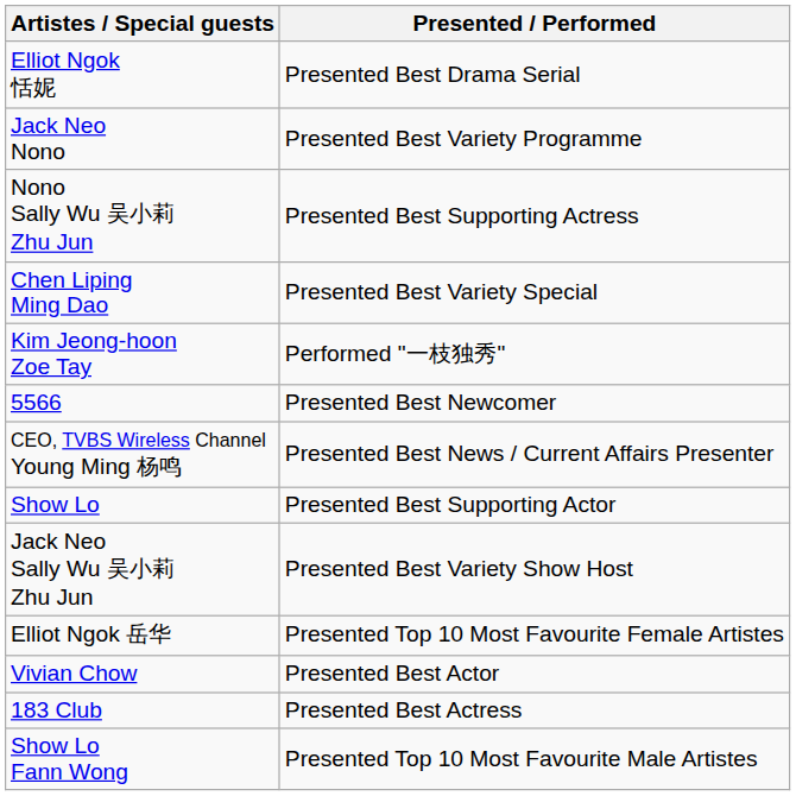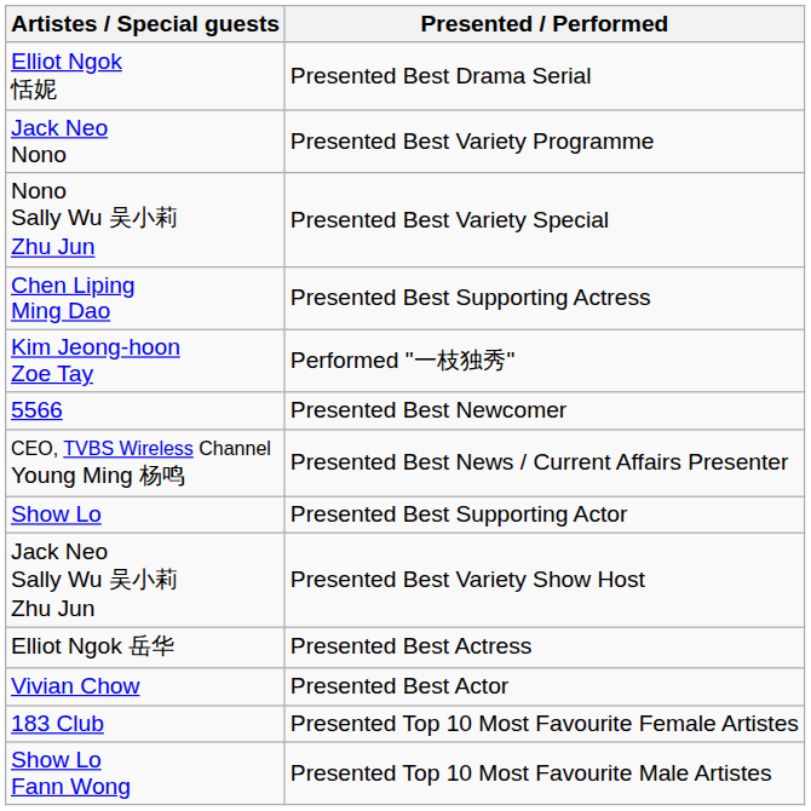 <table class="wikitable">
 <tr>
 <th>Artistes / Special guests</th>
 <th>Presented / Performed</th>
 </tr>
 <tr>
 <td><a href='#'>Elliot Ngok</a><br> 恬妮</td>
 <td>Presented Best Drama Serial</td>
 </tr>
 <tr>
 <td><a href='#'>Jack Neo</a><br>Nono</td>
 <td>Presented Best Variety Programme</td>
 </tr>
 <tr>
 <td>Nono <br>Sally Wu 吴小莉 <br><a href='#'>Zhu Jun</a></td>
-<td>Presented Best Supporting Actress</td>
+<td>Presented Best Variety Special</td>
 </tr>
 <tr>
 <td><a href='#'>Chen Liping</a><br><a href='#'>Ming Dao</a></td>
-<td>Presented Best Variety Special</td>
+<td>Presented Best Supporting Actress</td>
 </tr>
 <tr>
 <td><a href='#'>Kim Jeong-hoon</a> <br><a href='#'>Zoe Tay</a></td>
 <td>Performed "一枝独秀"</td>
 </tr>
 <tr>
 <td><a href='#'>5566</a></td>
 <td>Presented Best Newcomer</td>
 </tr>
 <tr>
 <td><small>CEO, <a href='#'>TVBS Wireless</a> Channel</small><br>Young Ming 杨鸣</td>
 <td>Presented Best News / Current Affairs Presenter</td>
 </tr>
 <tr>
 <td><a href='#'>Show Lo</a></td>
 <td>Presented Best Supporting Actor</td>
 </tr>
 <tr>
 <td>Jack Neo<br>Sally Wu 吴小莉 <br>Zhu Jun</td>
 <td>Presented Best Variety Show Host</td>
 </tr>
 <tr>
 <td>Elliot Ngok 岳华</td>
-<td>Presented Top 10 Most Favourite Female Artistes</td>
+<td>Presented Best Actress</td>
 </tr>
 <tr>
 <td><a href='#'>Vivian Chow</a></td>
 <td>Presented Best Actor</td>
 </tr>
 <tr>
 <td><a href='#'>183 Club</a></td>
-<td>Presented Best Actress</td>
+<td>Presented Top 10 Most Favourite Female Artistes</td>
 </tr>
 <tr>
 <td><a href='#'>Show Lo</a><br><a href='#'>Fann Wong</a></td>
 <td>Presented Top 10 Most Favourite Male Artistes</td>
 </tr>
 </table>
